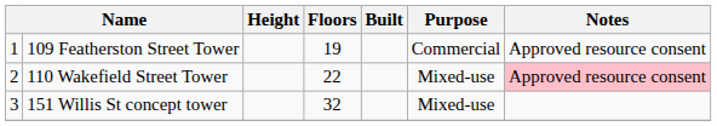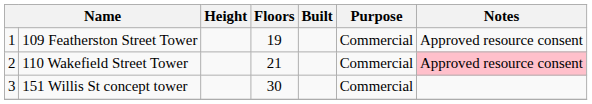 <table class="wikitable">
 <tr>
 <th style="text-align:center;" colspan="2">Name</th>
 <th align=center>Height</th>
 <th align=center>Floors</th>
 <th align=center>Built</th>
 <th align=center>Purpose</th>
 <th align=center>Notes</th>
 </tr>
 <tr>
 <td>1</td>
 <td>109 Featherston Street Tower</td>
 <td align=center></td>
 <td align=center>19</td>
 <td align=center></td>
 <td align=center>Commercial</td>
 <td>Approved resource consent</td>
 </tr>
 <tr>
 <td>2</td>
 <td>110 Wakefield Street Tower</td>
 <td align=center></td>
-<td align=center>22</td>
+<td align=center>21</td>
 <td align=center></td>
-<td align=center>Mixed-use</td>
+<td align=center>Commercial</td>
 <td style="background: pink;">Approved resource consent</td>
 </tr>
 <tr>
 <td>3</td>
 <td>151 Willis St concept tower</td>
 <td align=center></td>
-<td align=center>32</td>
+<td align=center>30</td>
 <td align=center></td>
-<td align=center>Mixed-use</td>
+<td align=center>Commercial</td>
 <td></td>
 </tr>
 <tr>
 </tr>
 </table>
